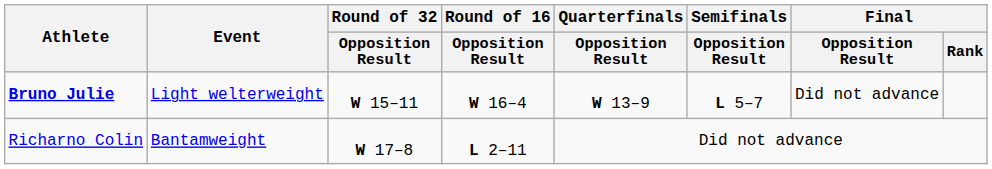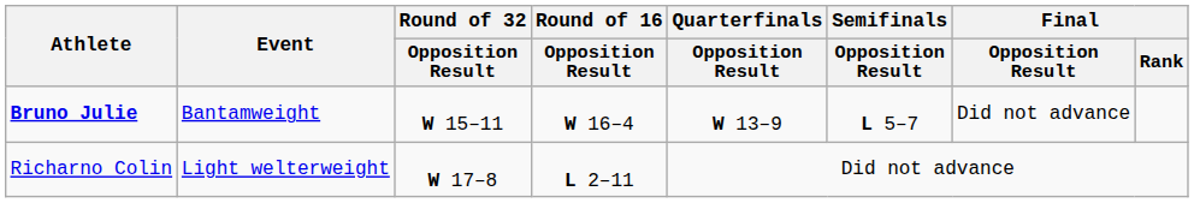 <table class="wikitable" style="font-size:90%">
 <tr>
 <th rowspan="2">Athlete</th>
 <th rowspan="2">Event</th>
 <th>Round of 32</th>
 <th>Round of 16</th>
 <th>Quarterfinals</th>
 <th>Semifinals</th>
 <th colspan=2>Final</th>
 </tr>
 <tr style="font-size:95%">
 <th>Opposition<br>Result</th>
 <th>Opposition<br>Result</th>
 <th>Opposition<br>Result</th>
 <th>Opposition<br>Result</th>
 <th>Opposition<br>Result</th>
 <th>Rank</th>
 </tr>
 <tr align=center>
 <td align=left><strong><a href='#'>Bruno Julie</a></strong></td>
-<td align=left><a href='#'>Light welterweight</a></td>
+<td align=left><a href='#'>Bantamweight</a></td>
 <td><br><strong>W</strong> 15–11</td>
 <td><br><strong>W</strong> 16–4</td>
 <td><br><strong>W</strong> 13–9</td>
 <td><br><strong>L</strong> 5–7</td>
 <td>Did not advance</td>
 <td></td>
 </tr>
 <tr align=center>
 <td align=left><a href='#'>Richarno Colin</a></td>
-<td align=left><a href='#'>Bantamweight</a></td>
+<td align=left><a href='#'>Light welterweight</a></td>
 <td><br><strong>W</strong> 17–8</td>
 <td><br><strong>L</strong> 2–11</td>
 <td colspan=4>Did not advance</td>
 </tr>
 </table>
